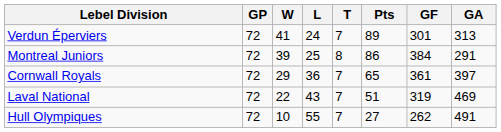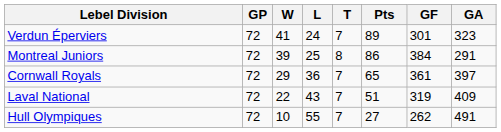 <table class="wikitable">
 <tr>
 <th bgcolor="#DDDDFF" width="40%">Lebel Division</th>
 <th bgcolor="#DDDDFF" width="5%">GP</th>
 <th bgcolor="#DDDDFF" width="5%">W</th>
 <th bgcolor="#DDDDFF" width="5%">L</th>
 <th bgcolor="#DDDDFF" width="5%">T</th>
 <th bgcolor="#DDDDFF" width="7.5%">Pts</th>
 <th bgcolor="#DDDDFF" width="7.5%">GF</th>
 <th bgcolor="#DDDDFF" width="7.5%">GA</th>
 </tr>
 <tr>
 <td><a href='#'>Verdun Éperviers</a></td>
 <td>72</td>
 <td>41</td>
 <td>24</td>
 <td>7</td>
 <td>89</td>
 <td>301</td>
-<td>313</td>
+<td>323</td>
 </tr>
 <tr>
 <td><a href='#'>Montreal Juniors</a></td>
 <td>72</td>
 <td>39</td>
 <td>25</td>
 <td>8</td>
 <td>86</td>
 <td>384</td>
 <td>291</td>
 </tr>
 <tr>
 <td><a href='#'>Cornwall Royals</a></td>
 <td>72</td>
 <td>29</td>
 <td>36</td>
 <td>7</td>
 <td>65</td>
 <td>361</td>
 <td>397</td>
 </tr>
 <tr>
 <td><a href='#'>Laval National</a></td>
 <td>72</td>
 <td>22</td>
 <td>43</td>
 <td>7</td>
 <td>51</td>
 <td>319</td>
-<td>469</td>
+<td>409</td>
 </tr>
 <tr>
 <td><a href='#'>Hull Olympiques</a></td>
 <td>72</td>
 <td>10</td>
 <td>55</td>
 <td>7</td>
 <td>27</td>
 <td>262</td>
 <td>491</td>
 </tr>
 </table>
